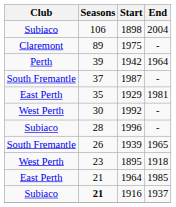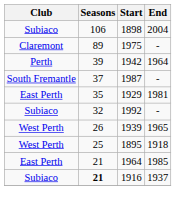 <table class="wikitable sortable" style=text-align:center>
 <tr>
 <th>Club</th>
 <th>Seasons</th>
 <th>Start</th>
 <th>End</th>
 </tr>
 <tr>
 <td><a href='#'>Subiaco</a></td>
 <td>106</td>
 <td>1898</td>
 <td>2004</td>
 </tr>
 <tr>
 <td><a href='#'>Claremont</a></td>
 <td>89</td>
 <td>1975</td>
 <td align=center>-</td>
 </tr>
 <tr>
 <td><a href='#'>Perth</a></td>
 <td>39</td>
 <td>1942</td>
 <td>1964</td>
 </tr>
 <tr>
 <td><a href='#'>South Fremantle</a></td>
 <td>37</td>
 <td>1987</td>
 <td align=center>-</td>
 </tr>
 <tr>
 <td><a href='#'>East Perth</a></td>
 <td>35</td>
 <td>1929</td>
 <td>1981</td>
 </tr>
 <tr>
-<td><a href='#'>West Perth</a></td>
-<td>30</td>
+<td><a href='#'>Subiaco</a></td>
+<td>32</td>
 <td>1992</td>
 <td align=center>-</td>
 </tr>
 <tr>
-<td><a href='#'>Subiaco</a></td>
-<td>28</td>
-<td>1996</td>
-<td align=center>-</td>
-</tr>
-<tr>
-<td><a href='#'>South Fremantle</a></td>
+<td><a href='#'>West Perth</a></td>
 <td>26</td>
 <td>1939</td>
 <td>1965</td>
 </tr>
 <tr>
 <td><a href='#'>West Perth</a></td>
-<td>23</td>
+<td>25</td>
 <td>1895</td>
 <td>1918</td>
 </tr>
 <tr>
 <td><a href='#'>East Perth</a></td>
 <td>21</td>
 <td>1964</td>
 <td>1985</td>
 </tr>
 <tr>
 <td><a href='#'>Subiaco</a></td>
 <td><strong>21</strong></td>
 <td>1916</td>
 <td>1937</td>
 </tr>
 <tr>
 </tr>
 </table>
